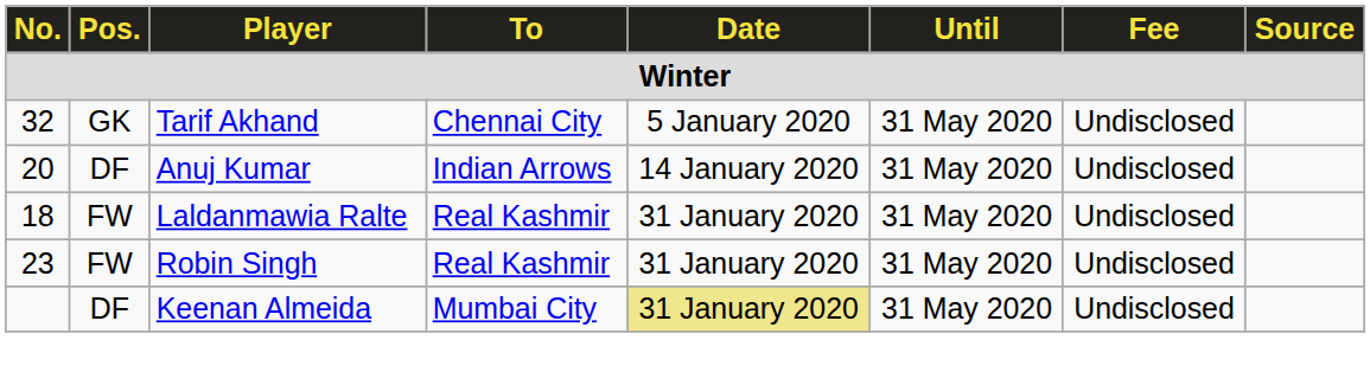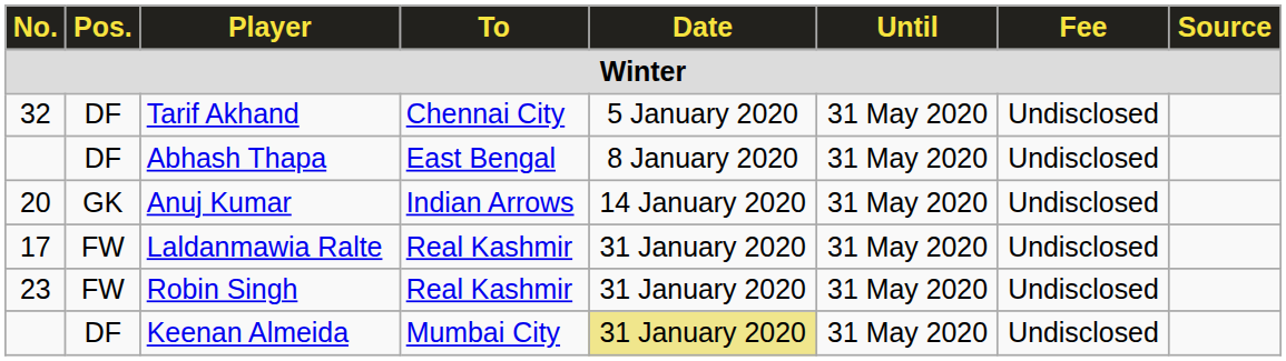 <table class="wikitable" style="text-align:center; font-size:90%; width:75%;">
 <tr>
 <th style="background:#22211D; color:#F7E33F; text-align:center;">No.</th>
 <th style="background:#22211D; color:#F7E33F; text-align:center;">Pos.</th>
 <th style="background:#22211D; color:#F7E33F; text-align:center;">Player</th>
 <th style="background:#22211D; color:#F7E33F; text-align:center;">To</th>
 <th style="background:#22211D; color:#F7E33F; text-align:center;">Date</th>
 <th style="background:#22211D; color:#F7E33F; text-align:center;">Until</th>
 <th style="background:#22211D; color:#F7E33F; text-align:center;">Fee</th>
 <th style="background:#22211D; color:#F7E33F; text-align:center;">Source</th>
 </tr>
 <tr>
 <th colspan=8 style=background:#dcdcdc>Winter</th>
 </tr>
 <tr>
 <td>32</td>
-<td>GK</td>
+<td>DF</td>
 <td align="left"> <a href='#'>Tarif Akhand</a></td>
 <td align="left"> <a href='#'>Chennai City</a></td>
 <td>5 January 2020</td>
 <td>31 May 2020</td>
 <td>Undisclosed</td>
 <td></td>
 </tr>
 <tr>
+<td></td>
+<td>DF</td>
+<td align="left"> <a href='#'>Abhash Thapa</a></td>
+<td align="left"> <a href='#'>East Bengal</a></td>
+<td>8 January 2020</td>
+<td>31 May 2020</td>
+<td>Undisclosed</td>
+<td></td>
+</tr>
+<tr>
 <td>20</td>
-<td>DF</td>
+<td>GK</td>
 <td align="left"> <a href='#'>Anuj Kumar</a></td>
 <td align="left"> <a href='#'>Indian Arrows</a></td>
 <td>14 January 2020</td>
 <td>31 May 2020</td>
 <td>Undisclosed</td>
 <td></td>
 </tr>
 <tr>
-<td>18</td>
+<td>17</td>
 <td>FW</td>
 <td align="left"> <a href='#'>Laldanmawia Ralte</a></td>
 <td align="left"> <a href='#'>Real Kashmir</a></td>
 <td>31 January 2020</td>
 <td>31 May 2020</td>
 <td>Undisclosed</td>
 <td></td>
 </tr>
 <tr>
 <td>23</td>
 <td>FW</td>
 <td align="left"> <a href='#'>Robin Singh</a></td>
 <td align="left"> <a href='#'>Real Kashmir</a></td>
 <td>31 January 2020</td>
 <td>31 May 2020</td>
 <td>Undisclosed</td>
 <td></td>
 </tr>
 <tr>
 <td></td>
 <td>DF</td>
 <td align="left"> <a href='#'>Keenan Almeida</a></td>
 <td align="left"> <a href='#'>Mumbai City</a></td>
 <td style="background: khaki;">31 January 2020</td>
 <td>31 May 2020</td>
 <td>Undisclosed</td>
 <td></td>
 </tr>
 </table>
